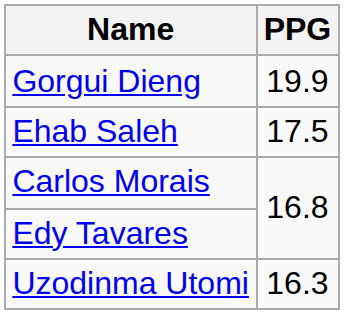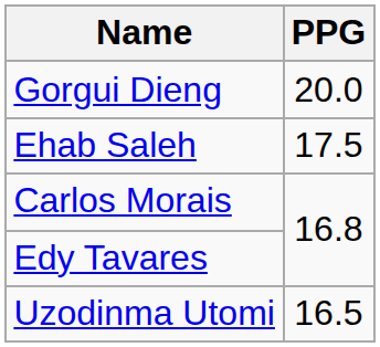 <table class="wikitable">
 <tr>
 <th>Name</th>
 <th>PPG</th>
 </tr>
 <tr>
 <td> <a href='#'>Gorgui Dieng</a></td>
-<td align=center>19.9</td>
+<td align=center>20.0</td>
 </tr>
 <tr>
 <td> <a href='#'>Ehab Saleh</a></td>
 <td align=center>17.5</td>
 </tr>
 <tr>
 <td> <a href='#'>Carlos Morais</a></td>
 <td align=center rowspan=2>16.8</td>
 </tr>
 <tr>
 <td> <a href='#'>Edy Tavares</a></td>
 </tr>
 <tr>
 <td> <a href='#'>Uzodinma Utomi</a></td>
-<td align=center>16.3</td>
+<td align=center>16.5</td>
 </tr>
 </table>
